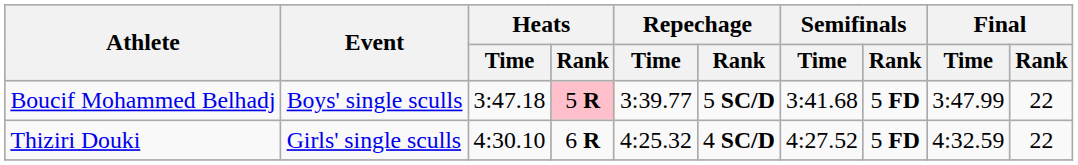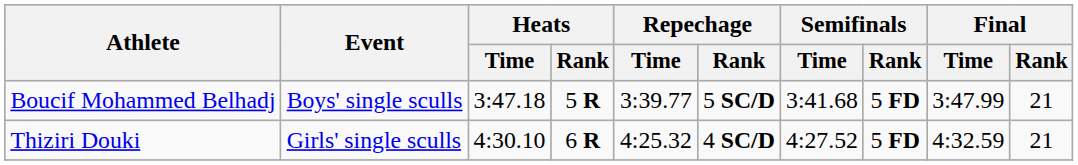 <table class="wikitable" style="font-size:90%">
 <tr>
 <th rowspan="2">Athlete</th>
 <th rowspan="2">Event</th>
 <th colspan="2">Heats</th>
 <th colspan="2">Repechage</th>
 <th colspan="2">Semifinals</th>
 <th colspan="2">Final</th>
 </tr>
 <tr style="font-size:95%">
 <th>Time</th>
 <th>Rank</th>
 <th>Time</th>
 <th>Rank</th>
 <th>Time</th>
 <th>Rank</th>
 <th>Time</th>
 <th>Rank</th>
 </tr>
 <tr align=center>
 <td align=left><a href='#'>Boucif Mohammed Belhadj</a></td>
 <td align=left><a href='#'>Boys' single sculls</a></td>
 <td>3:47.18</td>
-<td style="background: pink;">5 <strong>R</strong></td>
+<td>5 <strong>R</strong></td>
 <td>3:39.77</td>
 <td>5 <strong>SC/D</strong></td>
 <td>3:41.68</td>
 <td>5 <strong>FD</strong></td>
 <td>3:47.99</td>
-<td>22</td>
+<td>21</td>
 </tr>
 <tr align=center>
 <td align=left><a href='#'>Thiziri Douki</a></td>
 <td align=left><a href='#'>Girls' single sculls</a></td>
 <td>4:30.10</td>
 <td>6 <strong>R</strong></td>
 <td>4:25.32</td>
 <td>4 <strong>SC/D</strong></td>
 <td>4:27.52</td>
 <td>5 <strong>FD</strong></td>
 <td>4:32.59</td>
-<td>22</td>
+<td>21</td>
 </tr>
 </table>
